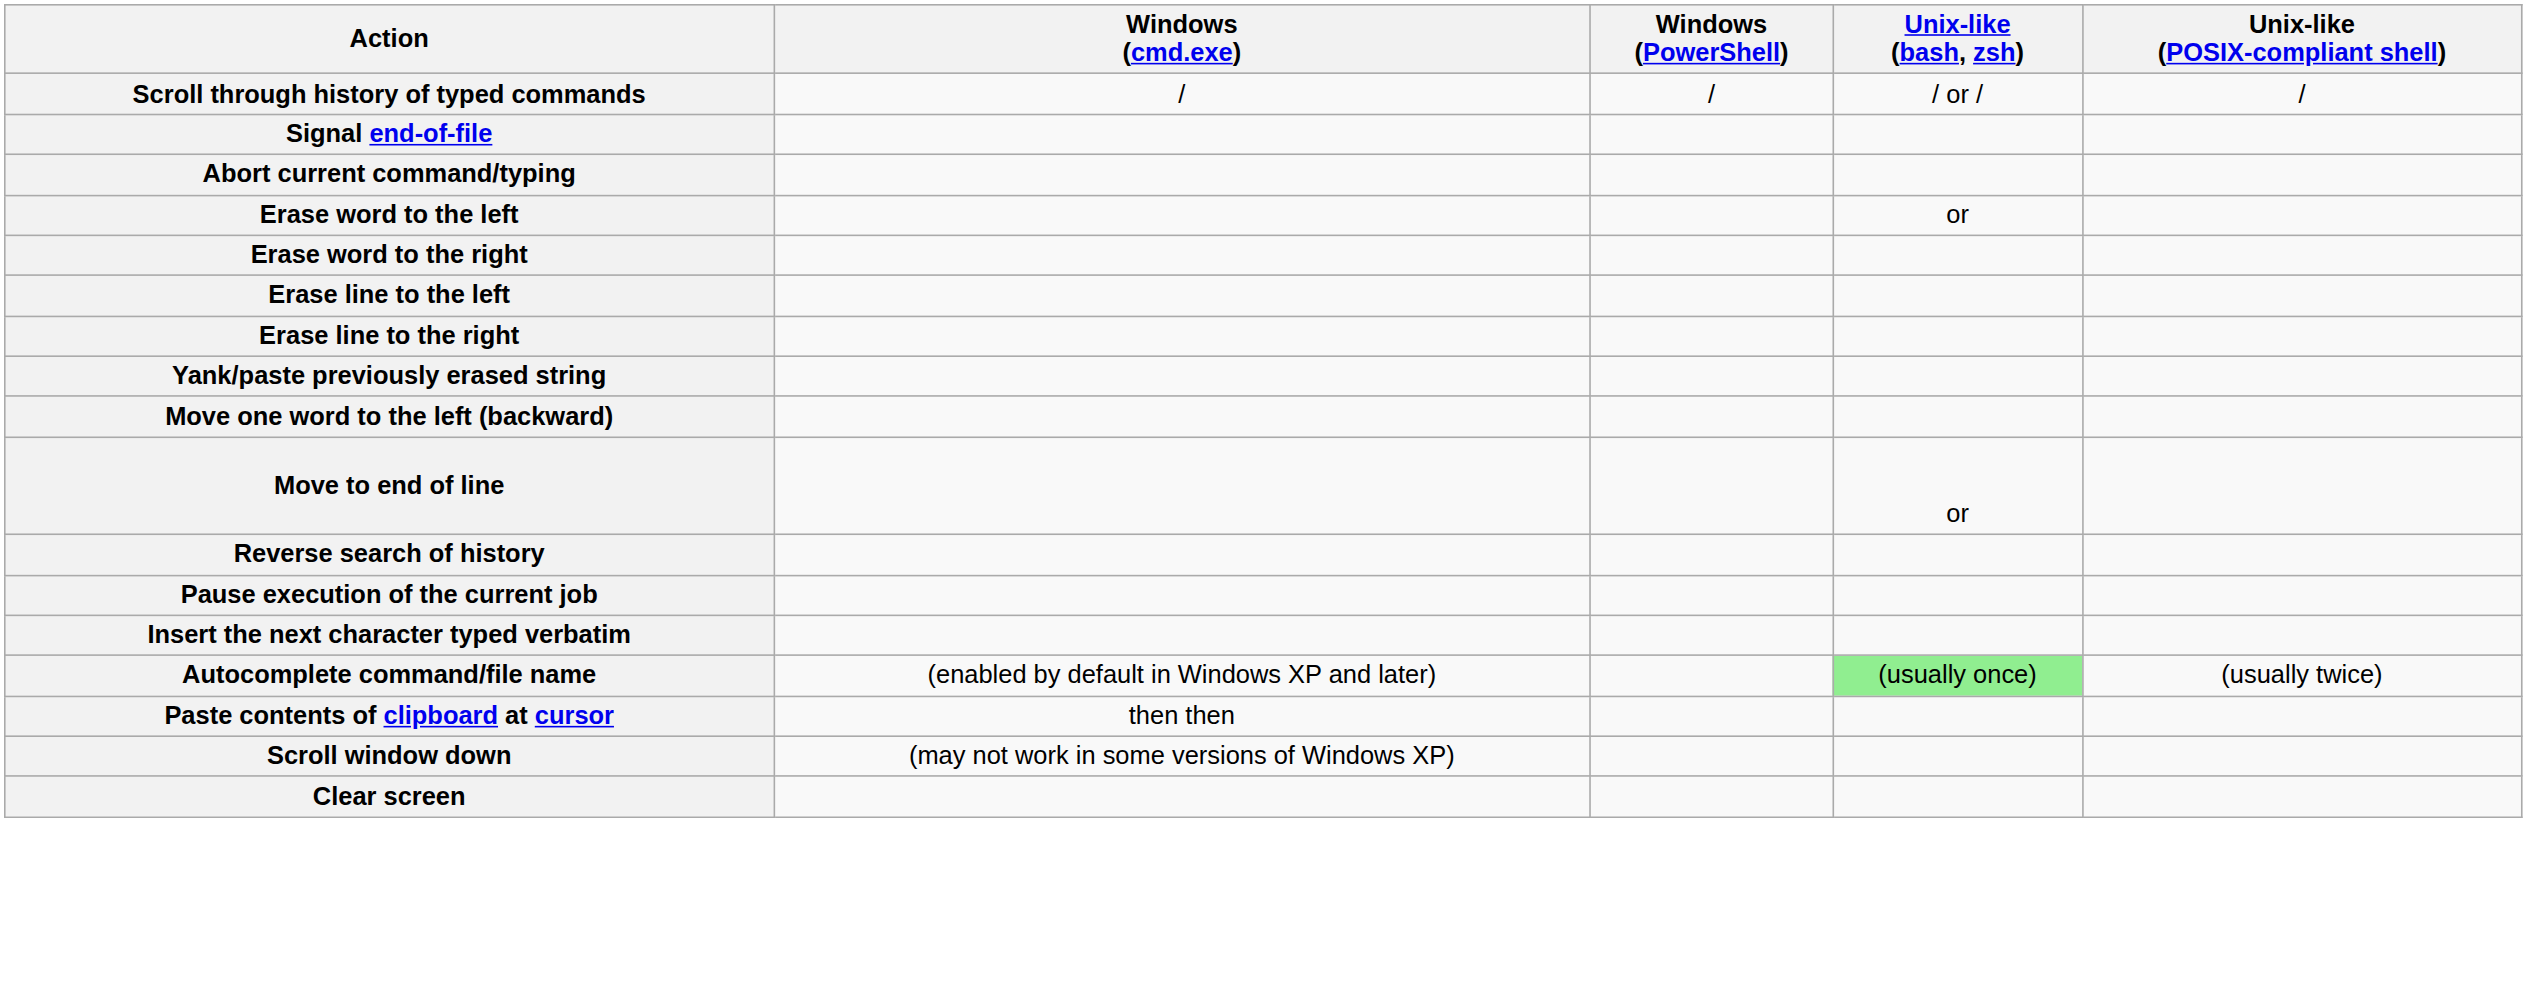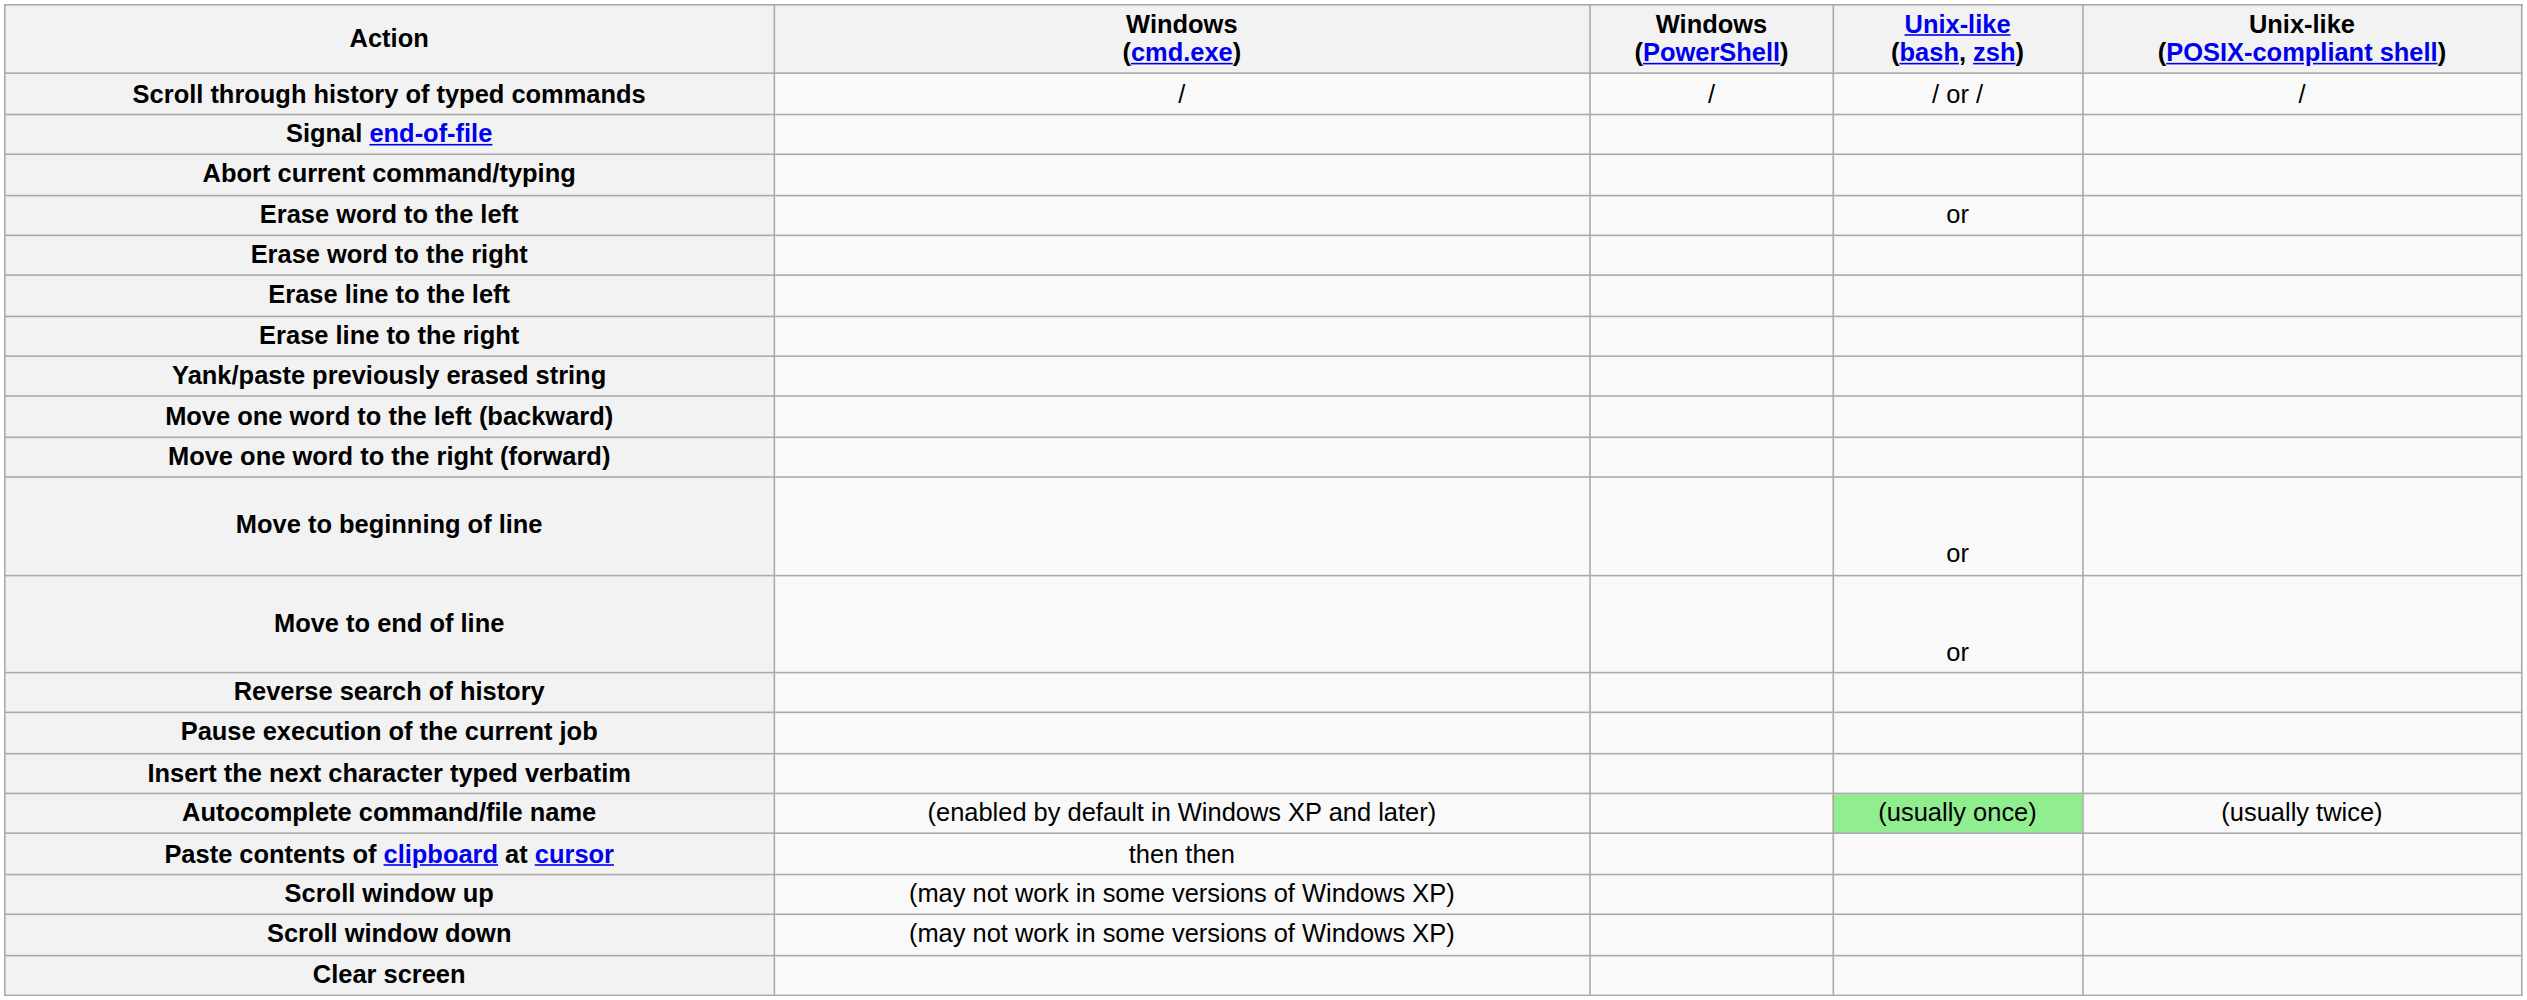 <table class="wikitable" style="width: 100%; text-align: center;">
 <tr>
 <th scope="col">Action</th>
 <th scope="row">Windows<br>(<a href='#'>cmd.exe</a>)</th>
 <th scope="row">Windows<br>(<a href='#'>PowerShell</a>)</th>
 <th scope="col"><a href='#'>Unix-like</a><br>(<a href='#'>bash</a>, <a href='#'>zsh</a>)</th>
 <th scope="row">Unix-like<br>(<a href='#'>POSIX-compliant shell</a>)</th>
 </tr>
 <tr>
 <th scope="row">Scroll through history of typed commands</th>
 <td>/</td>
 <td>/</td>
 <td>/ or /</td>
 <td>  /  </td>
 </tr>
 <tr ---|---->
 <th scope="row">Signal <a href='#'>end-of-file</a></th>
 <td></td>
 <td></td>
 <td></td>
 <td></td>
 </tr>
 <tr>
 <th scope="row">Abort current command/typing</th>
 <td></td>
 <td></td>
 <td></td>
 <td></td>
 </tr>
 <tr>
 <th scope="row">Erase word to the left</th>
 <td></td>
 <td></td>
 <td> or </td>
 <td></td>
 </tr>
 <tr>
 <th scope="row">Erase word to the right</th>
 <td></td>
 <td></td>
 <td></td>
 <td></td>
 </tr>
 <tr>
 <th scope="row">Erase line to the left</th>
 <td></td>
 <td></td>
 <td></td>
 <td></td>
 </tr>
 <tr>
 <th scope="row">Erase line to the right</th>
 <td></td>
 <td></td>
 <td></td>
 <td></td>
 </tr>
 <tr>
 <th scope="row">Yank/paste previously erased string</th>
 <td></td>
 <td></td>
 <td></td>
 <td></td>
 </tr>
 <tr>
 <th scope="row">Move one word to the left (backward)</th>
 <td></td>
 <td></td>
 <td></td>
 <td></td>
 </tr>
 <tr>
+<th scope="row">Move one word to the right (forward)</th>
+<td></td>
+<td></td>
+<td></td>
+<td></td>
+</tr>
+<tr>
+<th scope="row">Move to beginning of line</th>
+<td></td>
+<td></td>
+<td><br><br>or </td>
+<td></td>
+</tr>
+<tr>
 <th scope="row">Move to end of line</th>
 <td></td>
 <td></td>
 <td><br><br>or </td>
 <td></td>
 </tr>
 <tr>
 <th scope="row">Reverse search of history</th>
 <td></td>
 <td></td>
 <td></td>
 <td></td>
 </tr>
 <tr>
 <th scope="row">Pause execution of the current job</th>
 <td></td>
 <td></td>
 <td></td>
 <td></td>
 </tr>
 <tr>
 <th scope="row">Insert the next character typed verbatim</th>
 <td></td>
 <td></td>
 <td></td>
 <td></td>
 </tr>
 <tr>
 <th scope="row">Autocomplete command/file name</th>
 <td> (enabled by default in Windows XP and later)</td>
 <td></td>
 <td style="background: lightgreen;"> (usually once)</td>
 <td> (usually twice)</td>
 </tr>
 <tr>
 <th scope="row">Paste contents of <a href='#'>clipboard</a> at <a href='#'>cursor</a></th>
 <td> then  then </td>
 <td></td>
 <td></td>
 <td></td>
 </tr>
 <tr>
+<th scope="row">Scroll window up</th>
+<td> (may not work in some versions of Windows XP)</td>
+<td></td>
+<td></td>
+<td></td>
+</tr>
+<tr>
 <th scope="row">Scroll window down</th>
 <td> (may not work in some versions of Windows XP)</td>
 <td></td>
 <td></td>
 <td></td>
 </tr>
 <tr>
 <th scope="row">Clear screen</th>
 <td></td>
 <td></td>
 <td></td>
 <td></td>
 </tr>
 </table>
